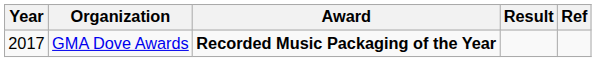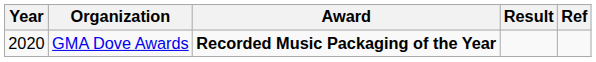 <table class="wikitable plainrowheaders">
 <tr>
 <th>Year</th>
 <th>Organization</th>
 <th>Award</th>
 <th>Result</th>
 <th>Ref</th>
 </tr>
 <tr>
-<td>2017</td>
+<td>2020</td>
 <td><a href='#'>GMA Dove Awards</a></td>
 <td><strong>Recorded Music Packaging of the Year</strong></td>
 <td></td>
 <td></td>
 </tr>
 </table>
